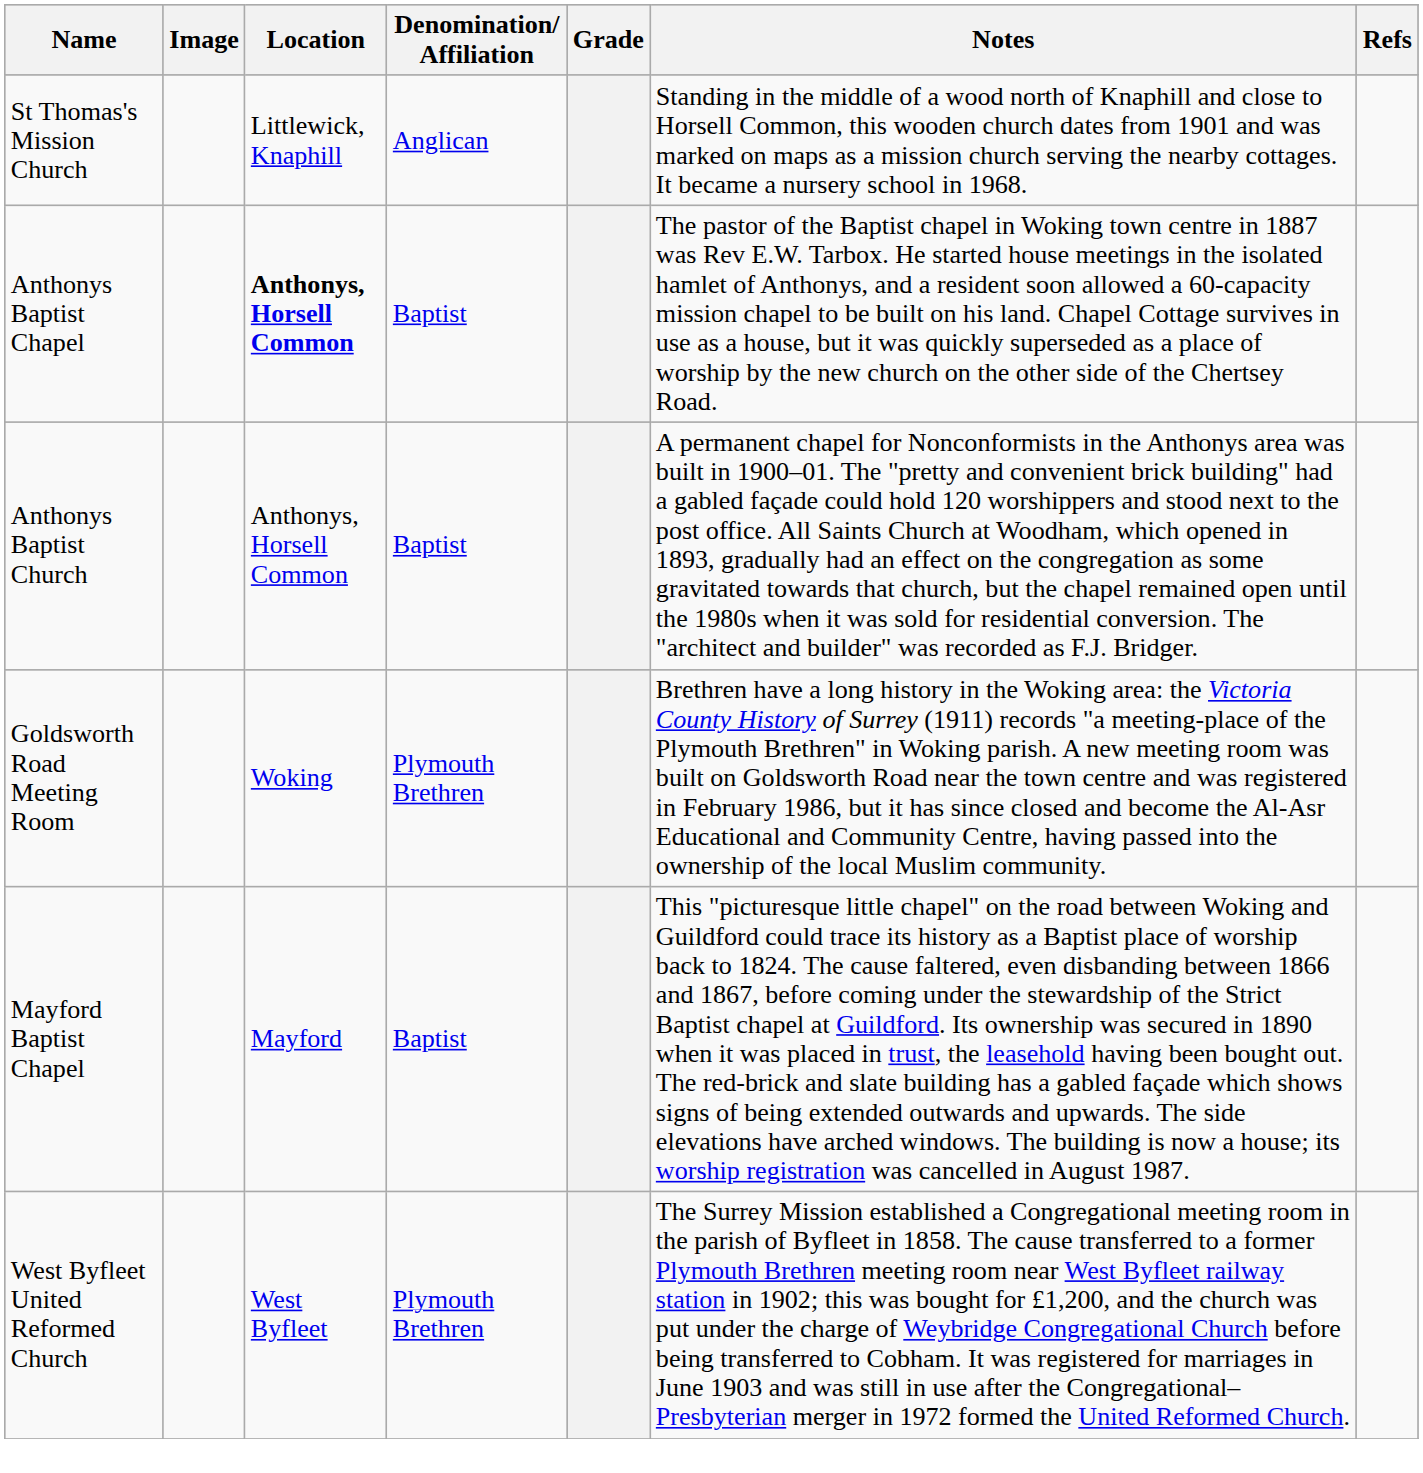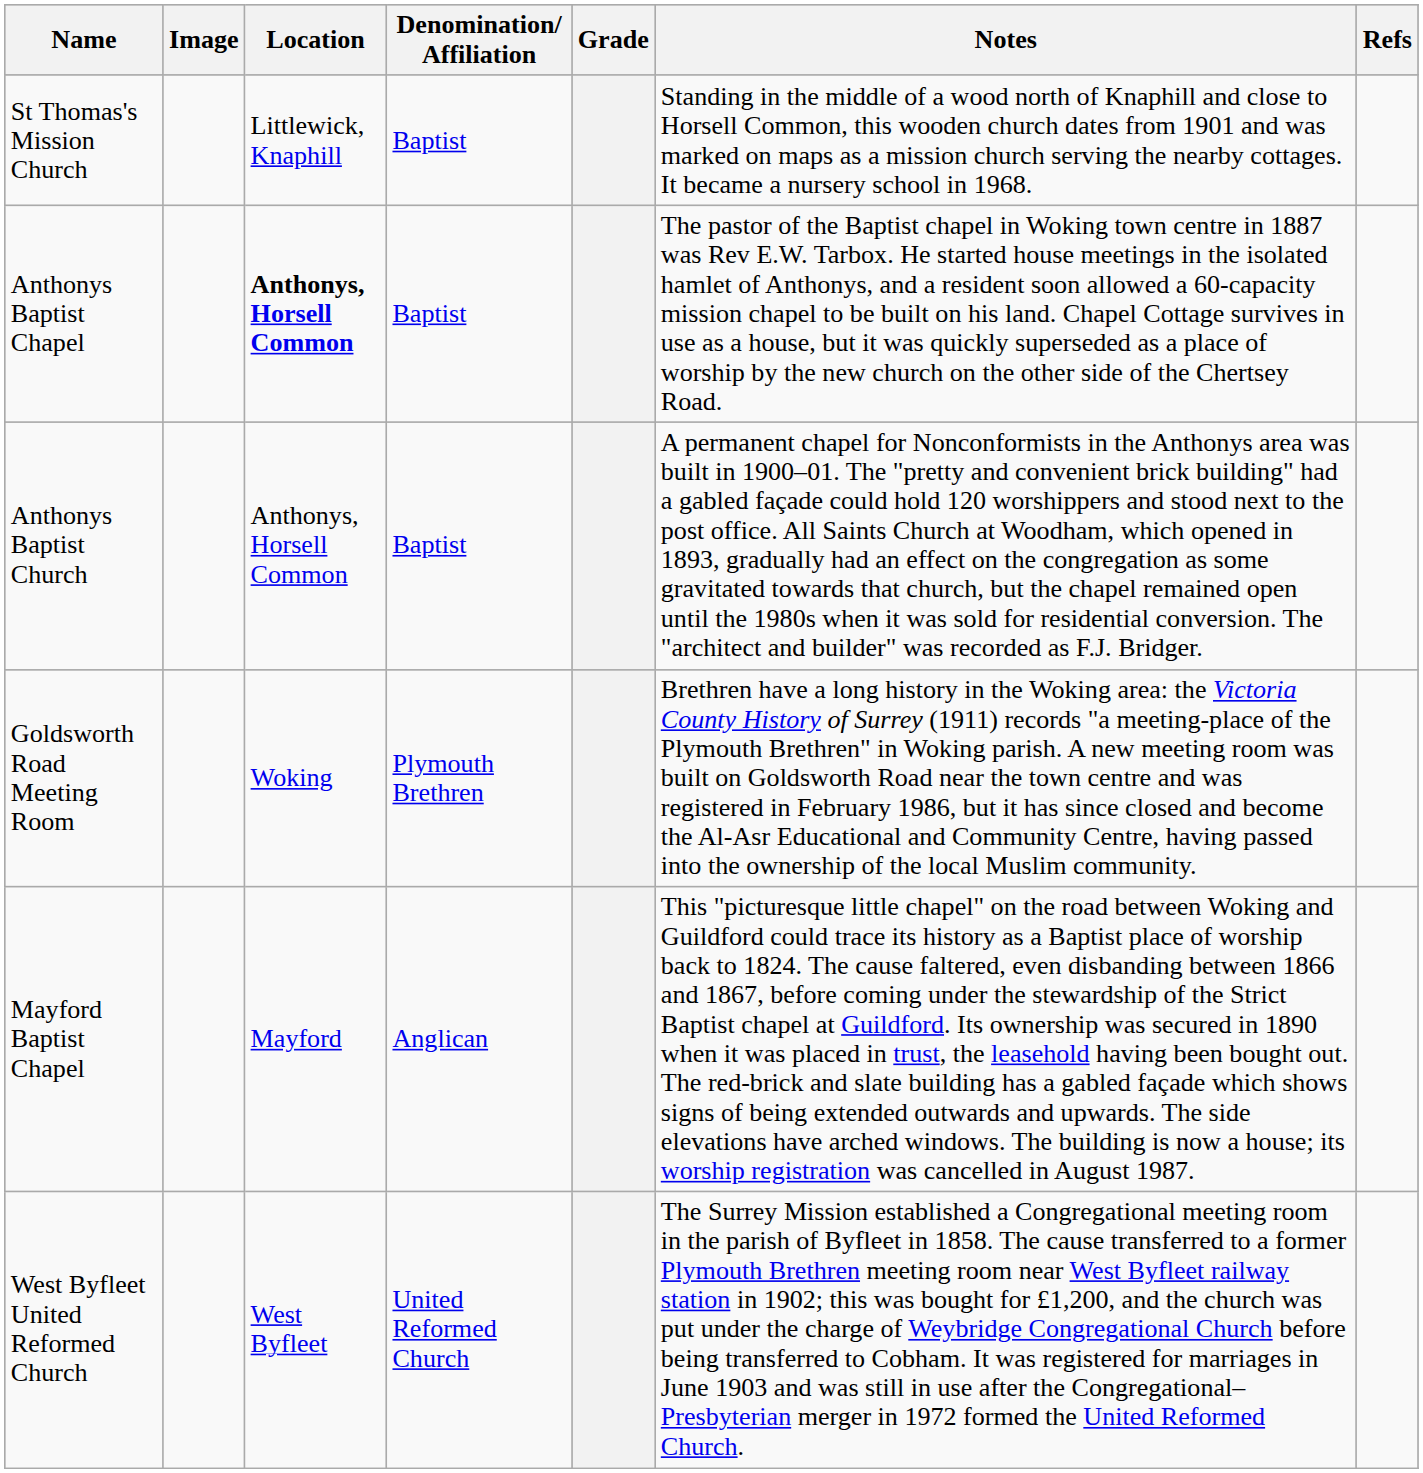 <table class="wikitable sortable">
 <tr>
 <th align="center">Name</th>
 <th align="center" class="unsortable">Image</th>
 <th align="center">Location</th>
 <th align="center">Denomination/<br>Affiliation</th>
 <th align="center">Grade</th>
 <th align="center" class="unsortable">Notes</th>
 <th align="center" class="unsortable">Refs</th>
 </tr>
 <tr>
 <td>St Thomas's Mission Church</td>
 <td></td>
 <td>Littlewick, <a href='#'>Knaphill</a><br></td>
-<td><a href='#'>Anglican</a></td>
+<td><a href='#'>Baptist</a></td>
 <th align="center"></th>
 <td>Standing in the middle of a wood north of Knaphill and close to Horsell Common, this wooden church dates from 1901 and was marked on maps as a mission church serving the nearby cottages.  It became a nursery school in 1968.</td>
 <td></td>
 </tr>
 <tr>
 <td>Anthonys Baptist Chapel</td>
 <td></td>
 <td><strong>Anthonys, <a href='#'>Horsell Common</a><br></strong></td>
 <td><a href='#'>Baptist</a></td>
 <th align="center"></th>
 <td>The pastor of the Baptist chapel in Woking town centre in 1887 was Rev E.W. Tarbox.  He started house meetings in the isolated hamlet of Anthonys, and a resident soon allowed a 60-capacity mission chapel to be built on his land.  Chapel Cottage survives in use as a house, but it was quickly superseded as a place of worship by the new church on the other side of the Chertsey Road.</td>
 <td></td>
 </tr>
 <tr>
 <td>Anthonys Baptist Church</td>
 <td></td>
 <td>Anthonys, <a href='#'>Horsell Common</a><br></td>
 <td><a href='#'>Baptist</a></td>
 <th align="center"></th>
 <td>A permanent chapel for Nonconformists in the Anthonys area was built in 1900–01.  The "pretty and convenient brick building" had a gabled façade could hold 120 worshippers and stood next to the post office.  All Saints Church at Woodham, which opened in 1893, gradually had an effect on the congregation as some gravitated towards that church, but the chapel remained open until the 1980s when it was sold for residential conversion.  The "architect and builder" was recorded as F.J. Bridger.</td>
 <td><br></td>
 </tr>
 <tr>
 <td>Goldsworth Road Meeting Room</td>
 <td></td>
 <td><a href='#'>Woking</a><br></td>
 <td><a href='#'>Plymouth Brethren</a></td>
 <th align="center"></th>
 <td>Brethren have a long history in the Woking area: the <em><a href='#'>Victoria County History</a> of Surrey</em> (1911) records "a meeting-place of the Plymouth Brethren" in Woking parish.  A new meeting room was built on Goldsworth Road near the town centre and was registered in February 1986, but it has since closed and become the Al-Asr Educational and Community Centre, having passed into the ownership of the local Muslim community.</td>
 <td><br></td>
 </tr>
 <tr>
 <td>Mayford Baptist Chapel</td>
 <td></td>
 <td><a href='#'>Mayford</a><br></td>
-<td><a href='#'>Baptist</a></td>
+<td><a href='#'>Anglican</a></td>
 <th align="center"></th>
 <td>This "picturesque little chapel" on the road between Woking and Guildford could trace its history as a Baptist place of worship back to 1824.  The cause faltered, even disbanding between 1866 and 1867, before coming under the stewardship of the Strict Baptist chapel at <a href='#'>Guildford</a>.  Its ownership was secured in 1890 when it was placed in <a href='#'>trust</a>, the <a href='#'>leasehold</a> having been bought out.  The red-brick and slate building has a gabled façade which shows signs of being extended outwards and upwards.  The side elevations have arched windows.  The building is now a house; its <a href='#'>worship registration</a> was cancelled in August 1987.</td>
 <td><br></td>
 </tr>
 <tr>
 <td>West Byfleet United Reformed Church</td>
 <td></td>
 <td><a href='#'>West Byfleet</a><br></td>
-<td><a href='#'>Plymouth Brethren</a></td>
+<td><a href='#'>United Reformed Church</a></td>
 <th align="center"></th>
 <td>The Surrey Mission established a Congregational meeting room in the parish of Byfleet in 1858.  The cause transferred to a former <a href='#'>Plymouth Brethren</a> meeting room near <a href='#'>West Byfleet railway station</a> in 1902; this was bought for £1,200, and the church was put under the charge of <a href='#'>Weybridge Congregational Church</a> before being transferred to Cobham.  It was registered for marriages in June 1903 and was still in use after the Congregational–<a href='#'>Presbyterian</a> merger in 1972 formed the <a href='#'>United Reformed Church</a>.</td>
 <td><br></td>
 </tr>
 <tr>
 </tr>
 </table>
